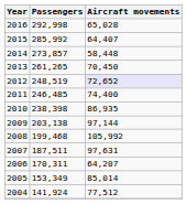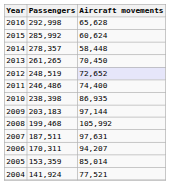 <table class="wikitable" style="font-size: 95%">
 <tr>
 <th>Year</th>
 <th>Passengers</th>
 <th>Aircraft movements</th>
 </tr>
 <tr>
 <td>2016</td>
 <td>292,998</td>
-<td>65,028</td>
+<td>65,628</td>
 </tr>
 <tr>
 <td>2015</td>
 <td>285,992</td>
-<td>64,407</td>
+<td>60,624</td>
 </tr>
 <tr>
 <td>2014</td>
-<td>273,857</td>
+<td>278,357</td>
 <td>58,448</td>
 </tr>
 <tr>
 <td>2013</td>
 <td>261,265</td>
 <td>70,450</td>
 </tr>
 <tr>
 <td>2012</td>
 <td>248,519</td>
 <td style="background: lavender;">72,652</td>
 </tr>
 <tr>
 <td>2011</td>
-<td>246,485</td>
+<td>246,486</td>
 <td>74,400</td>
 </tr>
 <tr>
 <td>2010</td>
 <td>238,398</td>
 <td>86,935</td>
 </tr>
 <tr>
 <td>2009</td>
-<td>203,138</td>
+<td>203,183</td>
 <td>97,144</td>
 </tr>
 <tr>
 <td>2008</td>
 <td>199,468</td>
 <td>105,992</td>
 </tr>
 <tr>
 <td>2007</td>
 <td>187,511</td>
 <td>97,631</td>
 </tr>
 <tr>
 <td>2006</td>
 <td>170,311</td>
-<td>64,207</td>
+<td>94,207</td>
 </tr>
 <tr>
 <td>2005</td>
-<td>153,349</td>
+<td>153,359</td>
 <td>85,014</td>
 </tr>
 <tr>
 <td>2004</td>
 <td>141,924</td>
-<td>77,512</td>
+<td>77,521</td>
 </tr>
 <tr>
 </tr>
 </table>
